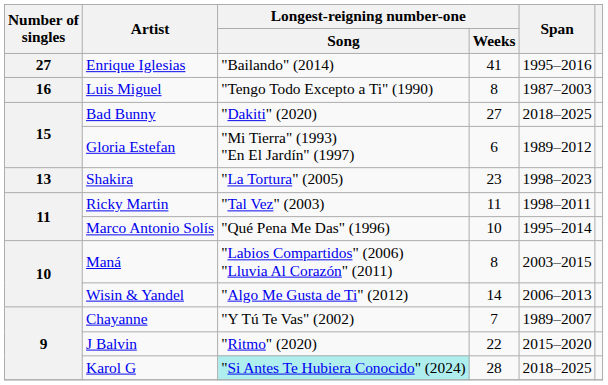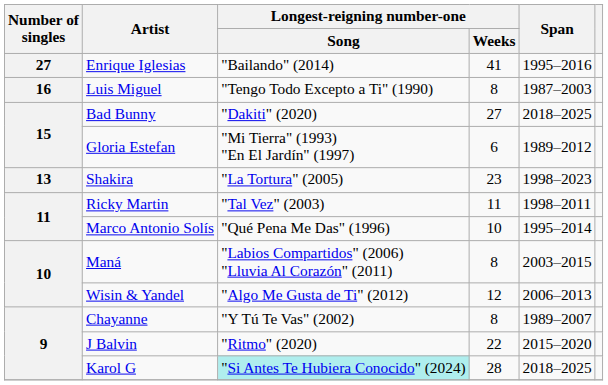 <table class="wikitable plainrowheaders">
 <tr>
 <th rowspan="2">Number of<br>singles</th>
 <th rowspan="2">Artist</th>
 <th colspan="2">Longest-reigning number-one</th>
 <th rowspan="2">Span</th>
 <th rowspan="2"></th>
 </tr>
 <tr>
 <th>Song</th>
 <th>Weeks</th>
 </tr>
 <tr>
 <th scope="row" style="text-align:center">27</th>
 <td><a href='#'>Enrique Iglesias</a></td>
 <td>"Bailando" (2014)</td>
 <td align="center">41</td>
 <td>1995–2016</td>
 <td></td>
 </tr>
 <tr>
 <th scope="row" style="text-align:center">16</th>
 <td><a href='#'>Luis Miguel</a></td>
 <td>"Tengo Todo Excepto a Ti" (1990)</td>
 <td align="center">8</td>
 <td>1987–2003</td>
 <td></td>
 </tr>
 <tr>
 <th scope="row" style="text-align:center" rowspan="2">15</th>
 <td><a href='#'>Bad Bunny</a></td>
 <td>"<a href='#'>Dakiti</a>" (2020)</td>
 <td align="center">27</td>
 <td>2018–2025</td>
 <td></td>
 </tr>
 <tr>
 <td><a href='#'>Gloria Estefan</a></td>
 <td>"Mi Tierra" (1993)<br>"En El Jardín" (1997)</td>
 <td align="center">6</td>
 <td>1989–2012</td>
 <td></td>
 </tr>
 <tr>
 <th scope="row" style="text-align:center">13</th>
 <td><a href='#'>Shakira</a></td>
 <td>"<a href='#'>La Tortura</a>" (2005)</td>
 <td align="center">23</td>
 <td>1998–2023</td>
 <td></td>
 </tr>
 <tr>
 <th scope="row" style="text-align:center" rowspan="2">11</th>
 <td><a href='#'>Ricky Martin</a></td>
 <td>"<a href='#'>Tal Vez</a>" (2003)</td>
 <td align="center">11</td>
 <td>1998–2011</td>
 <td></td>
 </tr>
 <tr>
 <td><a href='#'>Marco Antonio Solís</a></td>
 <td>"Qué Pena Me Das" (1996)</td>
 <td align="center">10</td>
 <td>1995–2014</td>
 <td></td>
 </tr>
 <tr>
 <th scope="row" style="text-align:center" rowspan="2">10</th>
 <td><a href='#'>Maná</a></td>
 <td>"<a href='#'>Labios Compartidos</a>" (2006)<br>"<a href='#'>Lluvia Al Corazón</a>" (2011)</td>
 <td align="center">8</td>
 <td>2003–2015</td>
 <td></td>
 </tr>
 <tr>
 <td><a href='#'>Wisin & Yandel</a></td>
 <td>"<a href='#'>Algo Me Gusta de Ti</a>" (2012)</td>
-<td align="center">14</td>
+<td align="center">12</td>
 <td>2006–2013</td>
 <td></td>
 </tr>
 <tr>
 <th scope="row" style="text-align:center" rowspan="3">9</th>
 <td><a href='#'>Chayanne</a></td>
 <td>"Y Tú Te Vas" (2002)</td>
-<td align="center">7</td>
+<td align="center">8</td>
 <td>1989–2007</td>
 <td></td>
 </tr>
 <tr>
 <td><a href='#'>J Balvin</a></td>
 <td>"<a href='#'>Ritmo</a>" (2020)</td>
 <td align="center">22</td>
 <td>2015–2020</td>
 <td></td>
 </tr>
 <tr>
 <td><a href='#'>Karol G</a></td>
 <td style="background: paleturquoise;">"<a href='#'>Si Antes Te Hubiera Conocido</a>" (2024)</td>
 <td align="center">28</td>
 <td>2018–2025</td>
 <td></td>
 </tr>
 <tr>
 </tr>
 </table>
